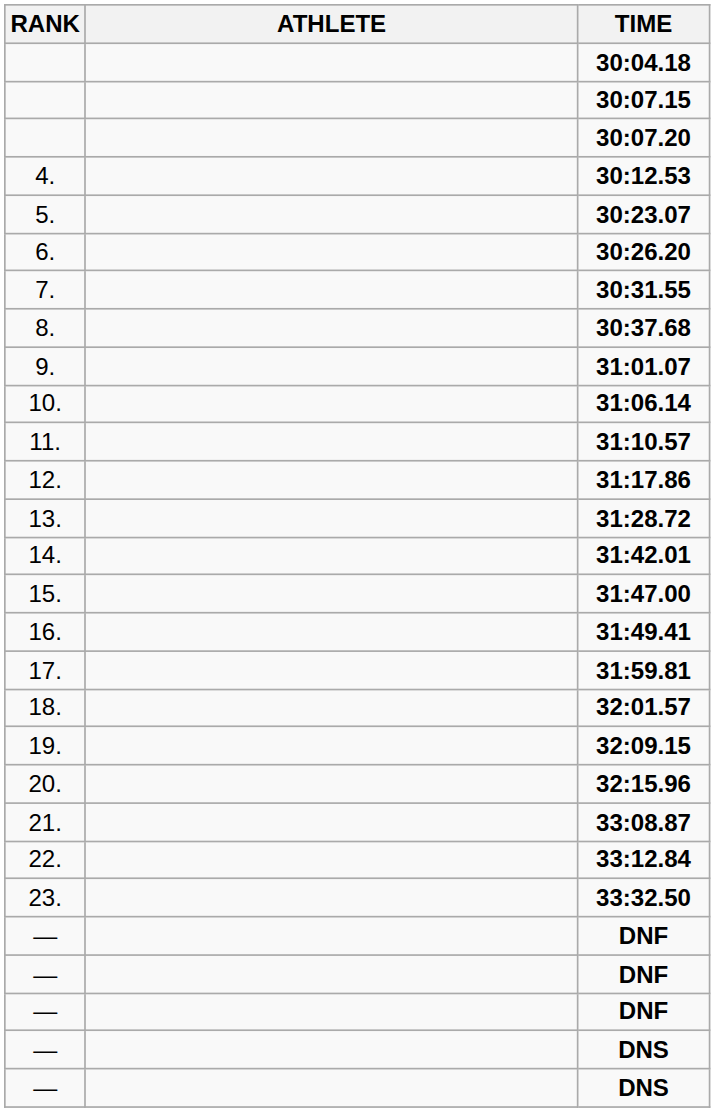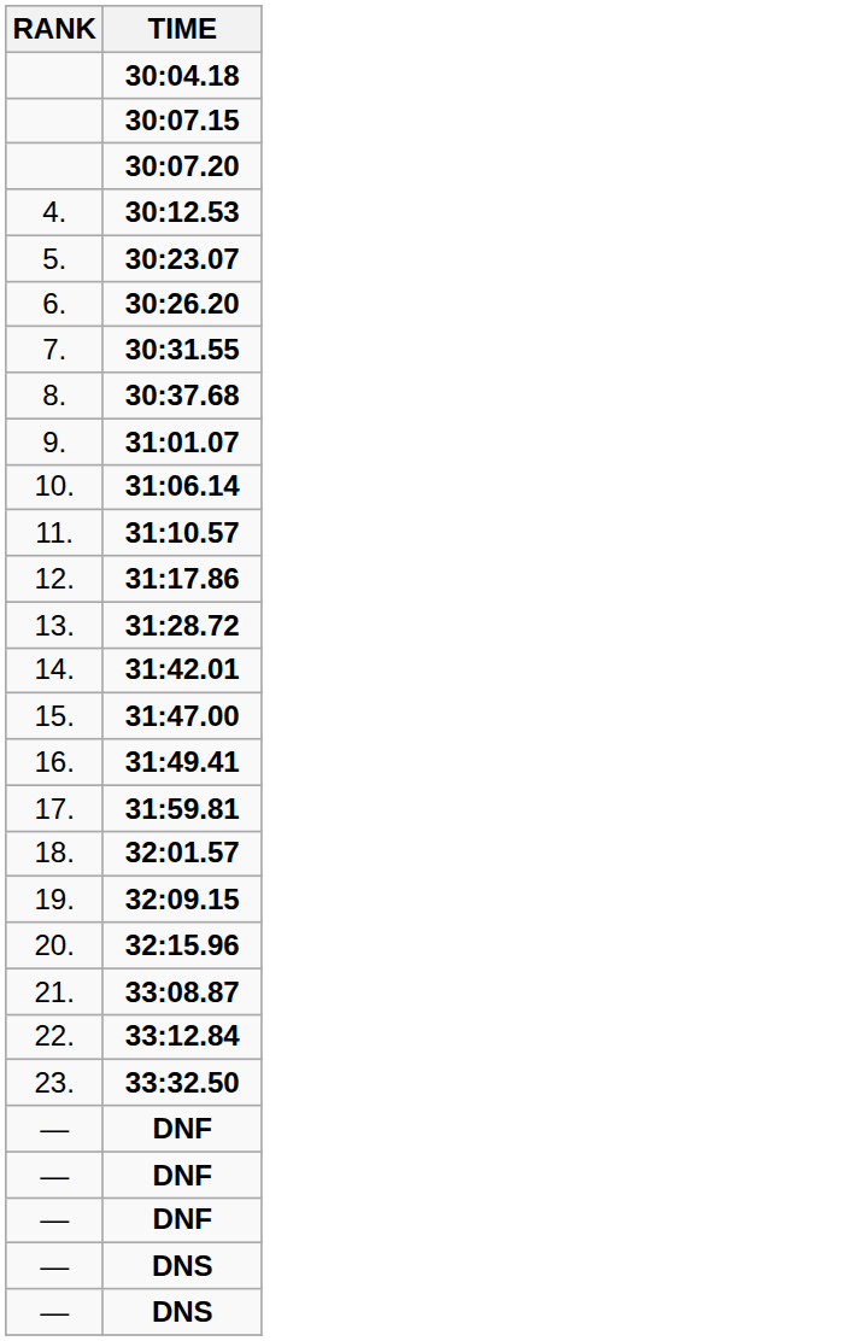 <table class="wikitable" style="border-collapse: collapse; font-size: 90%;">
 <tr>
 <th>RANK</th>
-<th align="center" style="width: 20em">ATHLETE</th>
 <th align="center" style="width: 5em">TIME</th>
 </tr>
 <tr>
 <td align="center"></td>
-<td></td>
 <td align="center"><strong>30:04.18</strong></td>
 </tr>
 <tr>
 <td align="center"></td>
-<td></td>
 <td align="center"><strong>30:07.15</strong></td>
 </tr>
 <tr>
 <td align="center"></td>
-<td></td>
 <td align="center"><strong>30:07.20</strong></td>
 </tr>
 <tr>
 <td align="center">4.</td>
-<td></td>
 <td align="center"><strong>30:12.53</strong></td>
 </tr>
 <tr>
 <td align="center">5.</td>
-<td></td>
 <td align="center"><strong>30:23.07</strong></td>
 </tr>
 <tr>
 <td align="center">6.</td>
-<td></td>
 <td align="center"><strong>30:26.20</strong></td>
 </tr>
 <tr>
 <td align="center">7.</td>
-<td></td>
 <td align="center"><strong>30:31.55</strong></td>
 </tr>
 <tr>
 <td align="center">8.</td>
-<td></td>
 <td align="center"><strong>30:37.68</strong></td>
 </tr>
 <tr>
 <td align="center">9.</td>
-<td></td>
 <td align="center"><strong>31:01.07</strong></td>
 </tr>
 <tr>
 <td align="center">10.</td>
-<td></td>
 <td align="center"><strong>31:06.14</strong></td>
 </tr>
 <tr>
 <td align="center">11.</td>
-<td></td>
 <td align="center"><strong>31:10.57</strong></td>
 </tr>
 <tr>
 <td align="center">12.</td>
-<td></td>
 <td align="center"><strong>31:17.86</strong></td>
 </tr>
 <tr>
 <td align="center">13.</td>
-<td></td>
 <td align="center"><strong>31:28.72</strong></td>
 </tr>
 <tr>
 <td align="center">14.</td>
-<td></td>
 <td align="center"><strong>31:42.01</strong></td>
 </tr>
 <tr>
 <td align="center">15.</td>
-<td></td>
 <td align="center"><strong>31:47.00</strong></td>
 </tr>
 <tr>
 <td align="center">16.</td>
-<td></td>
 <td align="center"><strong>31:49.41</strong></td>
 </tr>
 <tr>
 <td align="center">17.</td>
-<td></td>
 <td align="center"><strong>31:59.81</strong></td>
 </tr>
 <tr>
 <td align="center">18.</td>
-<td></td>
 <td align="center"><strong>32:01.57</strong></td>
 </tr>
 <tr>
 <td align="center">19.</td>
-<td></td>
 <td align="center"><strong>32:09.15</strong></td>
 </tr>
 <tr>
 <td align="center">20.</td>
-<td></td>
 <td align="center"><strong>32:15.96</strong></td>
 </tr>
 <tr>
 <td align="center">21.</td>
-<td></td>
 <td align="center"><strong>33:08.87</strong></td>
 </tr>
 <tr>
 <td align="center">22.</td>
-<td></td>
 <td align="center"><strong>33:12.84</strong></td>
 </tr>
 <tr>
 <td align="center">23.</td>
-<td></td>
 <td align="center"><strong>33:32.50</strong></td>
 </tr>
 <tr>
 <td align="center">—</td>
-<td></td>
 <td align="center"><strong>DNF</strong></td>
 </tr>
 <tr>
 <td align="center">—</td>
-<td></td>
 <td align="center"><strong>DNF</strong></td>
 </tr>
 <tr>
 <td align="center">—</td>
-<td></td>
 <td align="center"><strong>DNF</strong></td>
 </tr>
 <tr>
 <td align="center">—</td>
-<td></td>
 <td align="center"><strong>DNS</strong></td>
 </tr>
 <tr>
 <td align="center">—</td>
-<td></td>
 <td align="center"><strong>DNS</strong></td>
 </tr>
 </table>
